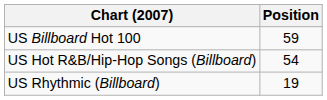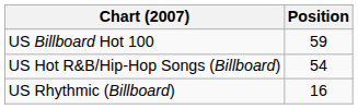 <table class="wikitable sortable">
 <tr>
 <th>Chart (2007)</th>
 <th>Position</th>
 </tr>
 <tr>
 <td>US <em>Billboard</em> Hot 100</td>
 <td style="text-align:center;">59</td>
 </tr>
 <tr>
 <td>US Hot R&B/Hip-Hop Songs (<em>Billboard</em>)</td>
 <td style="text-align:center;">54</td>
 </tr>
 <tr>
 <td>US Rhythmic (<em>Billboard</em>)</td>
-<td style="text-align:center;">19</td>
+<td style="text-align:center;">16</td>
 </tr>
 </table>
